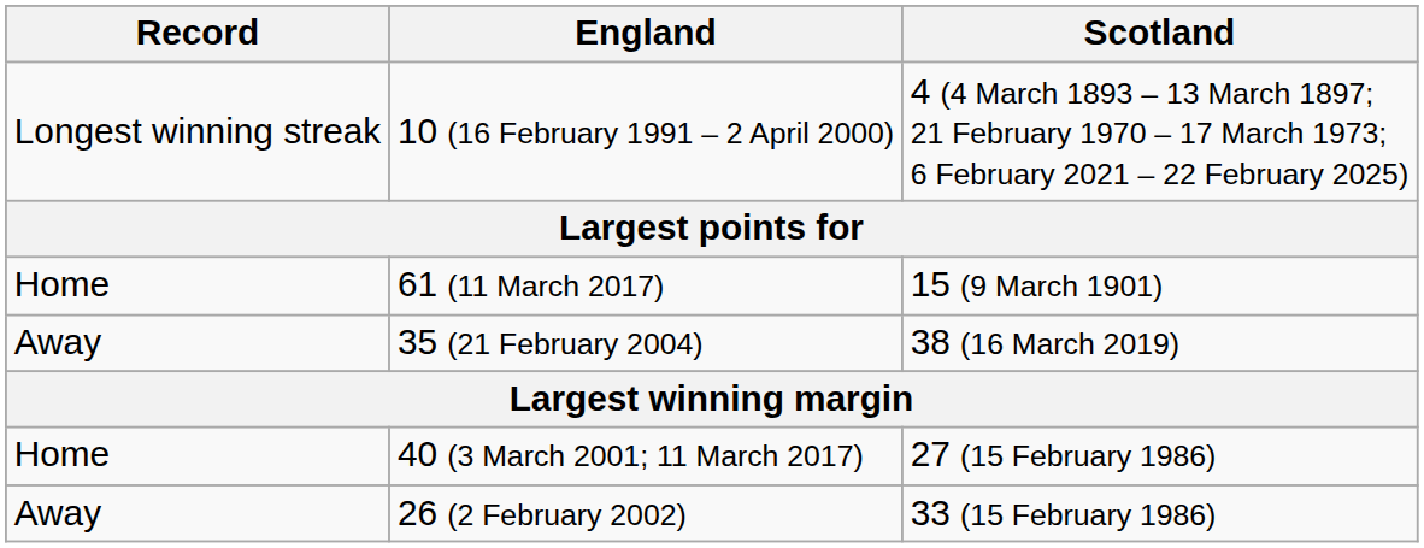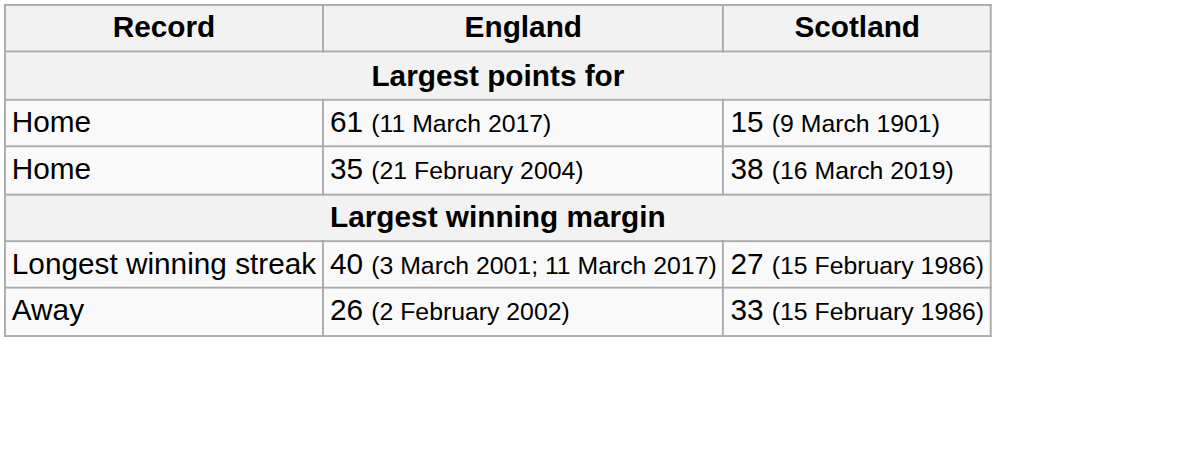 <table class="wikitable">
 <tr>
 <th>Record</th>
 <th>England</th>
 <th>Scotland</th>
-</tr>
-<tr>
-<td>Longest winning streak</td>
-<td>10 <small>(16 February 1991 – 2 April 2000)</small></td>
-<td>4 <small>(4 March 1893 – 13 March 1897;<br> 21 February 1970 – 17 March 1973; <br> 6 February 2021 – 22 February 2025)</small></td>
 </tr>
 <tr>
 <th colspan=3 align=center>Largest points for</th>
 </tr>
 <tr>
 <td>Home</td>
 <td>61 <small>(11 March 2017)</small></td>
 <td>15 <small>(9 March 1901)</small></td>
 </tr>
 <tr>
-<td>Away</td>
+<td>Home</td>
 <td>35 <small>(21 February 2004)</small></td>
 <td>38 <small>(16 March 2019)</small></td>
 </tr>
 <tr>
 <th colspan=3 align=center>Largest winning margin</th>
 </tr>
 <tr>
-<td>Home</td>
+<td>Longest winning streak</td>
 <td>40 <small>(3 March 2001; 11 March 2017)</small></td>
 <td>27 <small>(15 February 1986)</small></td>
 </tr>
 <tr>
 <td>Away</td>
 <td>26 <small>(2 February 2002)</small></td>
 <td>33 <small>(15 February 1986)</small></td>
 </tr>
 </table>
